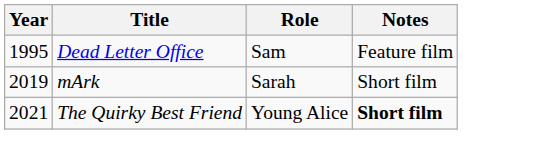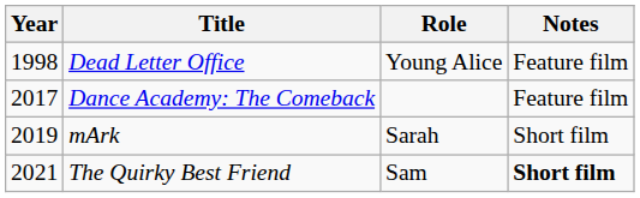 <table class="wikitable">
 <tr>
 <th>Year</th>
 <th>Title</th>
 <th>Role</th>
 <th>Notes</th>
 </tr>
 <tr>
-<td>1995</td>
+<td>1998</td>
 <td><em><a href='#'>Dead Letter Office</a></em></td>
-<td>Sam</td>
+<td>Young Alice</td>
+<td>Feature film</td>
+</tr>
+<tr>
+<td>2017</td>
+<td><em><a href='#'>Dance Academy: The Comeback</a></em></td>
+<td></td>
 <td>Feature film</td>
 </tr>
 <tr>
 <td>2019</td>
 <td><em>mArk</em></td>
 <td>Sarah</td>
 <td>Short film</td>
 </tr>
 <tr>
 <td>2021</td>
 <td><em>The Quirky Best Friend</em></td>
-<td>Young Alice</td>
+<td>Sam</td>
 <td><strong>Short film</strong></td>
 </tr>
 </table>
